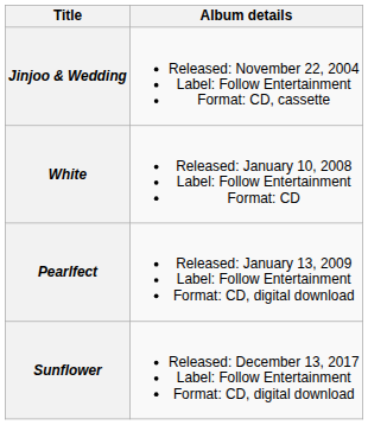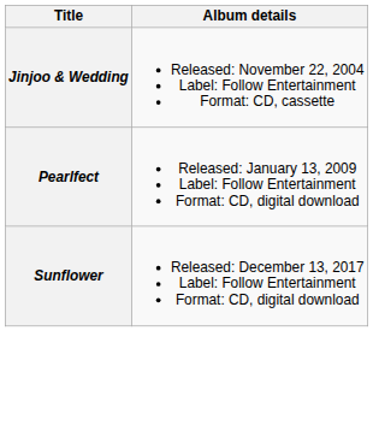 <table class="wikitable plainrowheaders" style="text-align:center;">
 <tr>
 <th rowspan="1" scope="col">Title</th>
 <th rowspan="1" scope="col">Album details</th>
 </tr>
 <tr>
 <th scope="row"><em>Jinjoo & Wedding</em></th>
 <td><br><ul><li>Released: November 22, 2004</li><li>Label: Follow Entertainment</li><li>Format: CD, cassette</li></ul></td>
 </tr>
 <tr>
-<th scope="row"><em>White</em></th>
-<td><br><ul><li>Released: January 10, 2008</li><li>Label: Follow Entertainment</li><li>Format: CD</li></ul></td>
-</tr>
-<tr>
 <th scope="row"><em>Pearlfect</em></th>
 <td><br><ul><li>Released: January 13, 2009</li><li>Label: Follow Entertainment</li><li>Format: CD, digital download</li></ul></td>
 </tr>
 <tr>
 <th scope="row"><em>Sunflower</em></th>
 <td><br><ul><li>Released: December 13, 2017</li><li>Label: Follow Entertainment</li><li>Format: CD, digital download</li></ul></td>
 </tr>
 </table>
